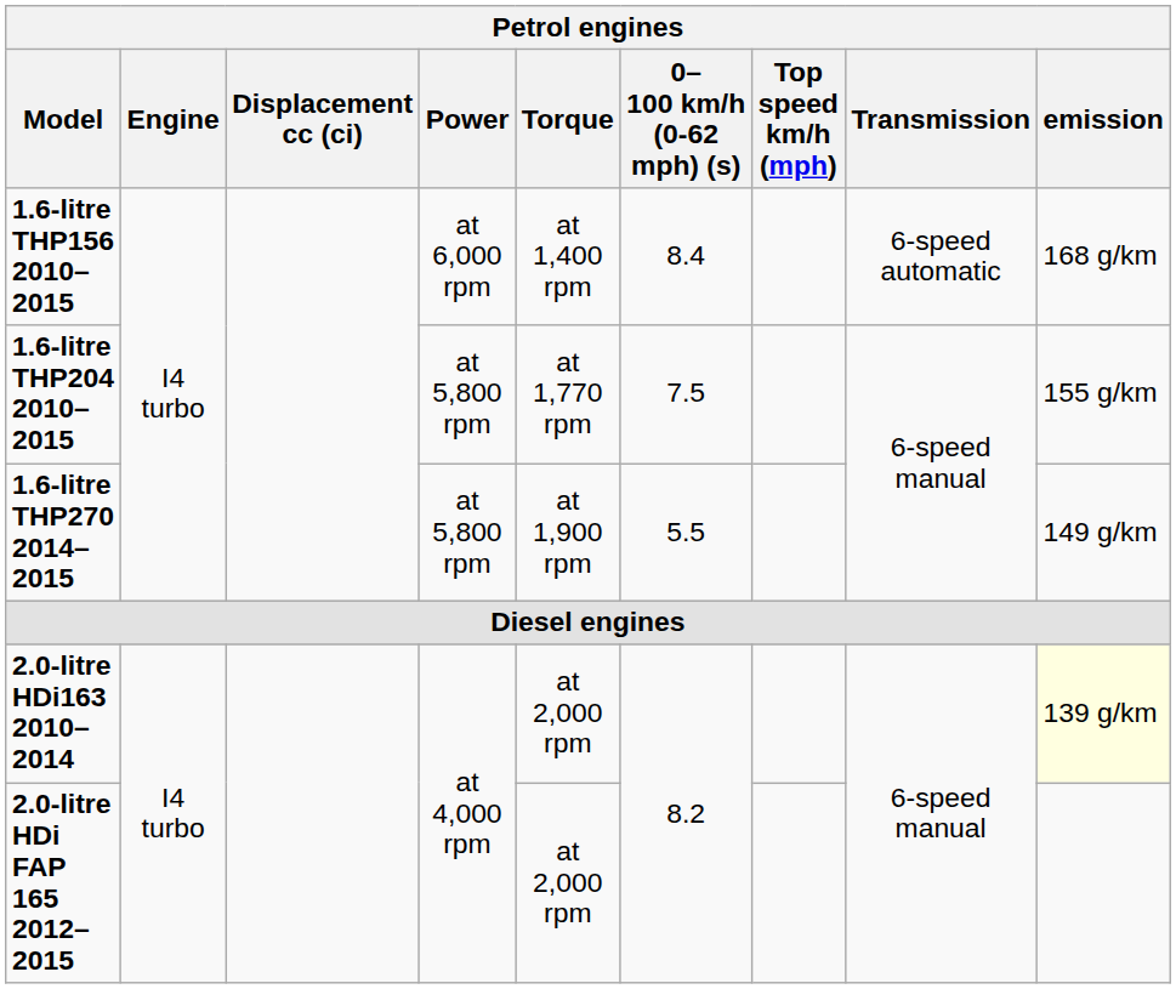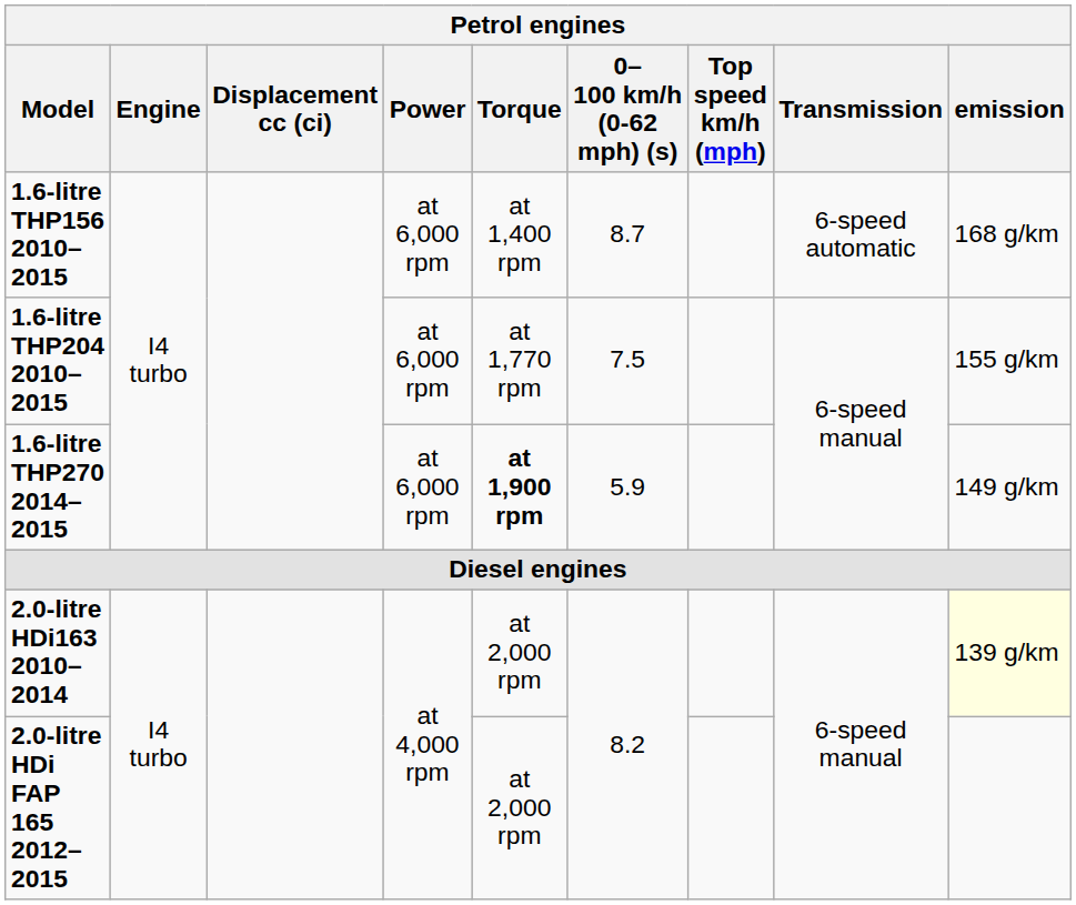 <table class="wikitable">
 <tr>
 <th colspan="9">Petrol engines</th>
 </tr>
 <tr style="text-align:center; vertical-align:middle;">
 <th>Model</th>
 <th>Engine</th>
 <th>Displacement<br>cc (ci)</th>
 <th>Power</th>
 <th>Torque</th>
 <th>0–100 km/h (0-62 mph) (s)</th>
 <th>Top speed<br>km/h (<a href='#'>mph</a>)</th>
 <th>Transmission</th>
 <th> emission</th>
 </tr>
 <tr>
 <td><strong>1.6-litre THP156 2010–2015</strong></td>
 <td rowspan="3" style="text-align:center;">I4 turbo</td>
 <td rowspan="3" style="text-align:center;"></td>
 <td style="text-align:center;"> at 6,000 rpm</td>
 <td style="text-align:center;"> at 1,400 rpm</td>
-<td style="text-align:center;">8.4</td>
+<td style="text-align:center;">8.7</td>
 <td style="text-align:center;"></td>
 <td style="text-align:center;">6-speed automatic</td>
 <td>168 g/km</td>
 </tr>
 <tr>
 <td><strong>1.6-litre THP204 2010–2015</strong></td>
-<td style="text-align:center;"> at 5,800 rpm</td>
+<td style="text-align:center;"> at 6,000 rpm</td>
 <td style="text-align:center;"> at 1,770 rpm</td>
 <td style="text-align:center;">7.5</td>
 <td style="text-align:center;"></td>
 <td rowspan="2" style="text-align:center;">6-speed manual</td>
 <td>155 g/km</td>
 </tr>
 <tr>
 <td><strong>1.6-litre THP270 2014–2015</strong></td>
-<td style="text-align:center;"> at 5,800 rpm</td>
-<td style="text-align:center;"> at 1,900 rpm</td>
-<td style="text-align:center;">5.5</td>
+<td style="text-align:center;"> at 6,000 rpm</td>
+<td style="text-align:center;"><strong> at 1,900 rpm</strong></td>
+<td style="text-align:center;">5.9</td>
 <td style="text-align:center;"></td>
 <td>149 g/km</td>
 </tr>
 <tr>
 <th colspan="9" style="background:#e2e2e2;">Diesel engines</th>
 </tr>
 <tr>
 <td><strong>2.0-litre HDi163 2010–2014</strong></td>
 <td rowspan="2" style="text-align:center;">I4 turbo</td>
 <td rowspan="2" style="text-align:center;"></td>
 <td rowspan="2" style="text-align:center;"> at 4,000 rpm</td>
 <td style="text-align:center;"> at 2,000 rpm</td>
 <td rowspan="2" style="text-align:center;">8.2</td>
 <td style="text-align:center;"></td>
 <td rowspan="2" style="text-align:center;">6-speed manual</td>
 <td style="background: lightyellow;">139 g/km</td>
 </tr>
 <tr>
 <td><strong>2.0-litre HDi FAP 165 2012–2015</strong></td>
 <td style="text-align:center;"> at 2,000 rpm</td>
 <td style="text-align:center;"></td>
 <td></td>
 </tr>
 </table>
